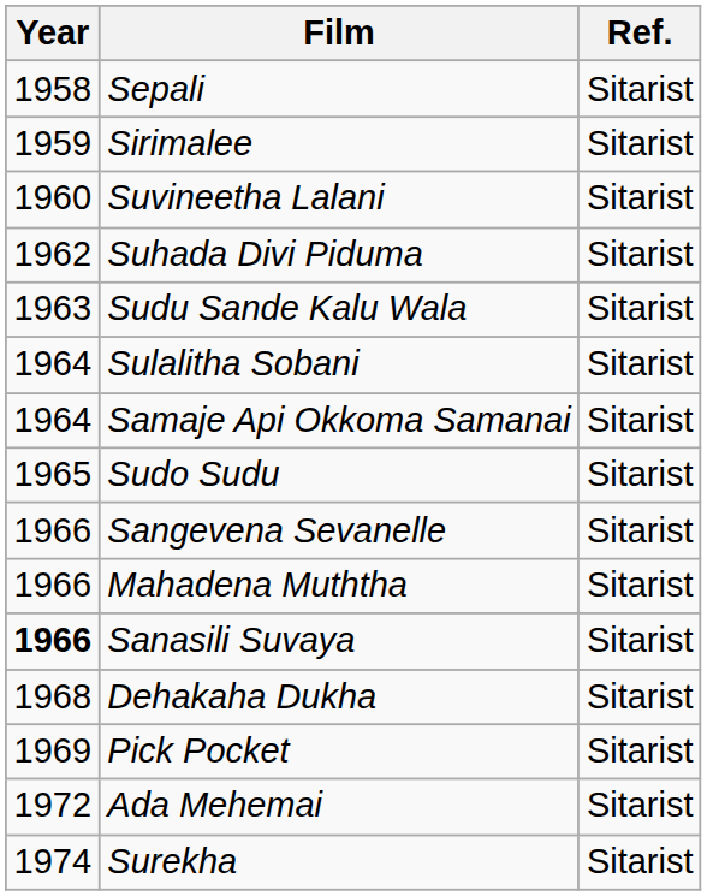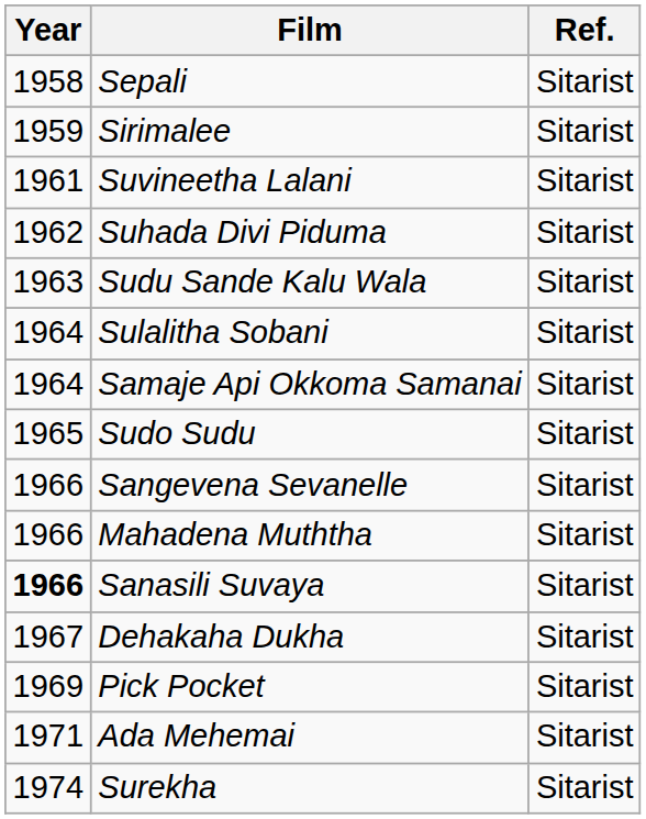 <table class="wikitable">
 <tr>
 <th>Year</th>
 <th>Film</th>
 <th>Ref.</th>
 </tr>
 <tr>
 <td>1958</td>
 <td><em>Sepali</em></td>
 <td>Sitarist</td>
 </tr>
 <tr>
 <td>1959</td>
 <td><em>Sirimalee</em></td>
 <td>Sitarist</td>
 </tr>
 <tr>
-<td>1960</td>
+<td>1961</td>
 <td><em>Suvineetha Lalani</em></td>
 <td>Sitarist</td>
 </tr>
 <tr>
 <td>1962</td>
 <td><em>Suhada Divi Piduma</em></td>
 <td>Sitarist</td>
 </tr>
 <tr>
 <td>1963</td>
 <td><em>Sudu Sande Kalu Wala</em></td>
 <td>Sitarist</td>
 </tr>
 <tr>
 <td>1964</td>
 <td><em>Sulalitha Sobani</em></td>
 <td>Sitarist</td>
 </tr>
 <tr>
 <td>1964</td>
 <td><em>Samaje Api Okkoma Samanai</em></td>
 <td>Sitarist</td>
 </tr>
 <tr>
 <td>1965</td>
 <td><em>Sudo Sudu</em></td>
 <td>Sitarist</td>
 </tr>
 <tr>
 <td>1966</td>
 <td><em>Sangevena Sevanelle</em></td>
 <td>Sitarist</td>
 </tr>
 <tr>
 <td>1966</td>
 <td><em>Mahadena Muththa</em></td>
 <td>Sitarist</td>
 </tr>
 <tr>
 <td><strong>1966</strong></td>
 <td><em>Sanasili Suvaya</em></td>
 <td>Sitarist</td>
 </tr>
 <tr>
-<td>1968</td>
+<td>1967</td>
 <td><em>Dehakaha Dukha</em></td>
 <td>Sitarist</td>
 </tr>
 <tr>
 <td>1969</td>
 <td><em>Pick Pocket</em></td>
 <td>Sitarist</td>
 </tr>
 <tr>
-<td>1972</td>
+<td>1971</td>
 <td><em>Ada Mehemai</em></td>
 <td>Sitarist</td>
 </tr>
 <tr>
 <td>1974</td>
 <td><em>Surekha</em></td>
 <td>Sitarist</td>
 </tr>
 </table>
